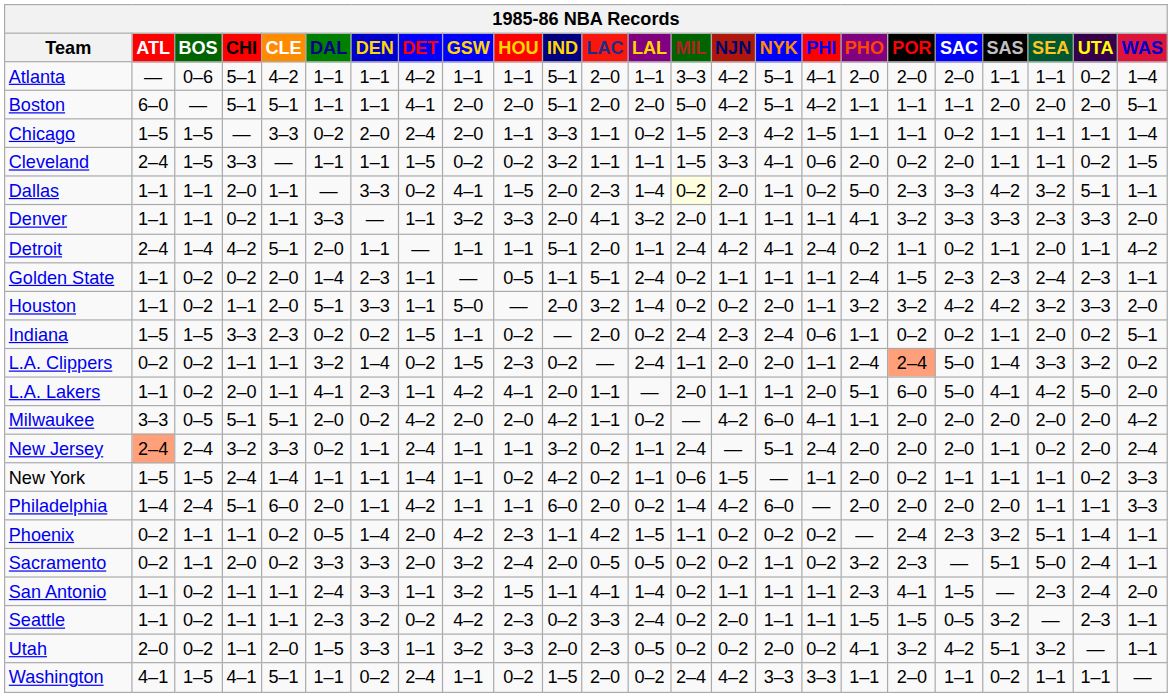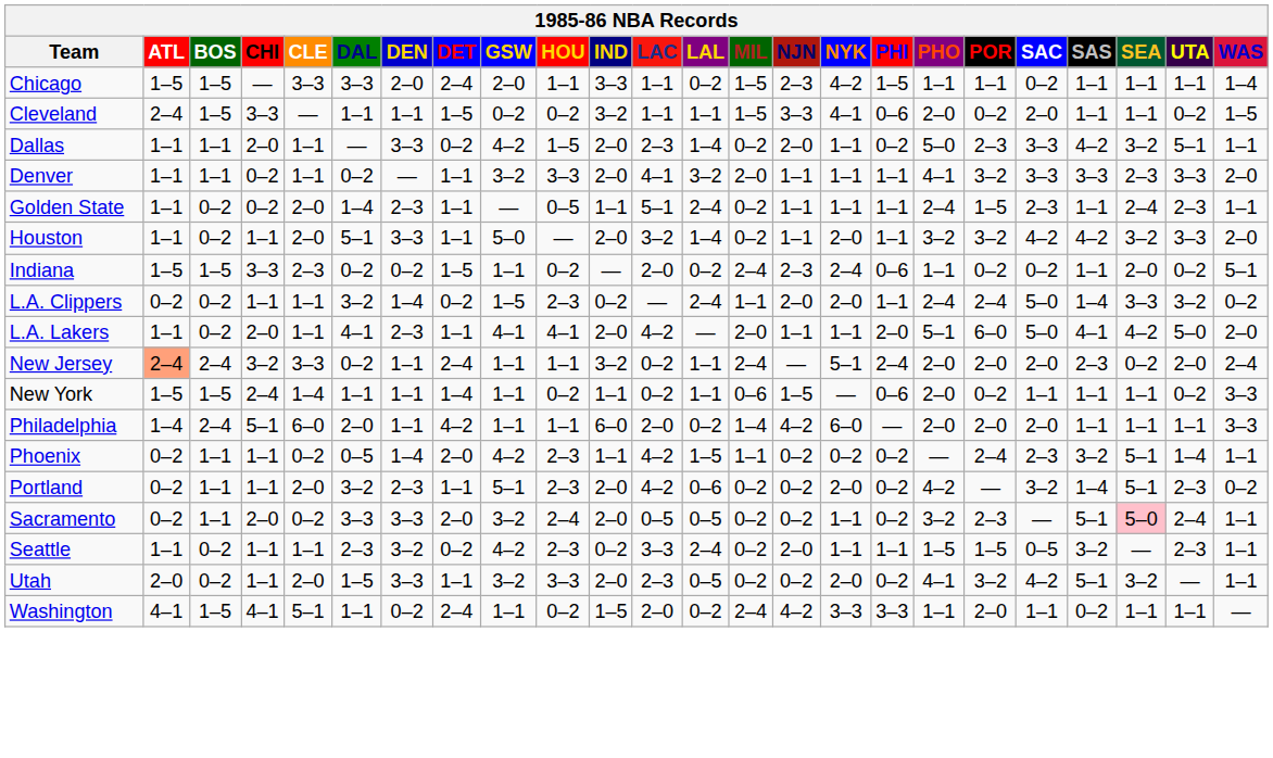 <table class="wikitable" style="font-size:95%; text-align:center;">
 <tr>
 <th colspan=24>1985-86 NBA Records</th>
 </tr>
 <tr>
 <th width=100>Team</th>
 <th style="background:#FF0000;color:#FFFFFF;width=35">ATL</th>
 <th style="background:#006400;color:#FFFFFF;width=35">BOS</th>
 <th style="background:#FF0000;color:#000000;width=35">CHI</th>
 <th style="background:#FF8C00;color:#FFFFFF;width=35">CLE</th>
 <th style="background:#008000;color:#00008B;width=35">DAL</th>
 <th style="background:#0000CD;color:#FFD700;width=35">DEN</th>
 <th style="background:#0000FF;color:#FF0000;width=35">DET</th>
 <th style="background:#0000FF;color:#FFD700;width=35">GSW</th>
 <th style="background:#FF0000;color:#FFD700;width=35">HOU</th>
 <th style="background:#000080;color:#FFD700;width=35">IND</th>
 <th style="background:#F9160D;color:#1A2E8B;width=35">LAC</th>
 <th style="background:#800080;color:#FFD700;width=35">LAL</th>
 <th style="background:#006400;color:#B22222;width=35">MIL</th>
 <th style="background:#B0170C;color:#00056D;width=35">NJN</th>
 <th style="background:#0000FF;color:#FF8C00;width=35">NYK</th>
 <th style="background:#FF0000;color:#0000FF;width=35">PHI</th>
 <th style="background:#800080;color:#FF4500;width=35">PHO</th>
 <th style="background:#000000;color:#FF0000;width=35">POR</th>
 <th style="background:#0000FF;color:#FFFFFF;width=35">SAC</th>
 <th style="background:#000000;color:#C0C0C0;width=35">SAS</th>
 <th style="background:#005831;color:#FFC322;width=35">SEA</th>
 <th style="background:#36004A;color:#FFFF00;width=35">UTA</th>
 <th style="background:#DC143C;color:#0000CD;width=35">WAS</th>
 </tr>
 <tr>
-<td style="text-align:left;"><a href='#'>Atlanta</a></td>
-<td>—</td>
-<td>0–6</td>
-<td>5–1</td>
-<td>4–2</td>
-<td>1–1</td>
-<td>1–1</td>
-<td>4–2</td>
-<td>1–1</td>
-<td>1–1</td>
-<td>5–1</td>
-<td>2–0</td>
-<td>1–1</td>
-<td>3–3</td>
-<td>4–2</td>
-<td>5–1</td>
-<td>4–1</td>
-<td>2–0</td>
-<td>2–0</td>
-<td>2–0</td>
-<td>1–1</td>
-<td>1–1</td>
-<td>0–2</td>
-<td>1–4</td>
-</tr>
-<tr>
-<td style="text-align:left;"><a href='#'>Boston</a></td>
-<td>6–0</td>
-<td>—</td>
-<td>5–1</td>
-<td>5–1</td>
-<td>1–1</td>
-<td>1–1</td>
-<td>4–1</td>
-<td>2–0</td>
-<td>2–0</td>
-<td>5–1</td>
-<td>2–0</td>
-<td>2–0</td>
-<td>5–0</td>
-<td>4–2</td>
-<td>5–1</td>
-<td>4–2</td>
-<td>1–1</td>
-<td>1–1</td>
-<td>1–1</td>
-<td>2–0</td>
-<td>2–0</td>
-<td>2–0</td>
-<td>5–1</td>
-</tr>
-<tr>
 <td style="text-align:left;"><a href='#'>Chicago</a></td>
 <td>1–5</td>
 <td>1–5</td>
 <td>—</td>
 <td>3–3</td>
-<td>0–2</td>
+<td>3–3</td>
 <td>2–0</td>
 <td>2–4</td>
 <td>2–0</td>
 <td>1–1</td>
 <td>3–3</td>
 <td>1–1</td>
 <td>0–2</td>
 <td>1–5</td>
 <td>2–3</td>
 <td>4–2</td>
 <td>1–5</td>
 <td>1–1</td>
 <td>1–1</td>
 <td>0–2</td>
 <td>1–1</td>
 <td>1–1</td>
 <td>1–1</td>
 <td>1–4</td>
 </tr>
 <tr>
 <td style="text-align:left;"><a href='#'>Cleveland</a></td>
 <td>2–4</td>
 <td>1–5</td>
 <td>3–3</td>
 <td>—</td>
 <td>1–1</td>
 <td>1–1</td>
 <td>1–5</td>
 <td>0–2</td>
 <td>0–2</td>
 <td>3–2</td>
 <td>1–1</td>
 <td>1–1</td>
 <td>1–5</td>
 <td>3–3</td>
 <td>4–1</td>
 <td>0–6</td>
 <td>2–0</td>
 <td>0–2</td>
 <td>2–0</td>
 <td>1–1</td>
 <td>1–1</td>
 <td>0–2</td>
 <td>1–5</td>
 </tr>
 <tr>
 <td style="text-align:left;"><a href='#'>Dallas</a></td>
 <td>1–1</td>
 <td>1–1</td>
 <td>2–0</td>
 <td>1–1</td>
 <td>—</td>
 <td>3–3</td>
 <td>0–2</td>
-<td>4–1</td>
+<td>4–2</td>
 <td>1–5</td>
 <td>2–0</td>
 <td>2–3</td>
 <td>1–4</td>
-<td style="background: lightyellow;">0–2</td>
+<td>0–2</td>
 <td>2–0</td>
 <td>1–1</td>
 <td>0–2</td>
 <td>5–0</td>
 <td>2–3</td>
 <td>3–3</td>
 <td>4–2</td>
 <td>3–2</td>
 <td>5–1</td>
 <td>1–1</td>
 </tr>
 <tr>
 <td style="text-align:left;"><a href='#'>Denver</a></td>
 <td>1–1</td>
 <td>1–1</td>
 <td>0–2</td>
 <td>1–1</td>
-<td>3–3</td>
+<td>0–2</td>
 <td>—</td>
 <td>1–1</td>
 <td>3–2</td>
 <td>3–3</td>
 <td>2–0</td>
 <td>4–1</td>
 <td>3–2</td>
 <td>2–0</td>
 <td>1–1</td>
 <td>1–1</td>
 <td>1–1</td>
 <td>4–1</td>
 <td>3–2</td>
 <td>3–3</td>
 <td>3–3</td>
 <td>2–3</td>
 <td>3–3</td>
 <td>2–0</td>
-</tr>
-<tr>
-<td style="text-align:left;"><a href='#'>Detroit</a></td>
-<td>2–4</td>
-<td>1–4</td>
-<td>4–2</td>
-<td>5–1</td>
-<td>2–0</td>
-<td>1–1</td>
-<td>—</td>
-<td>1–1</td>
-<td>1–1</td>
-<td>5–1</td>
-<td>2–0</td>
-<td>1–1</td>
-<td>2–4</td>
-<td>4–2</td>
-<td>4–1</td>
-<td>2–4</td>
-<td>0–2</td>
-<td>1–1</td>
-<td>0–2</td>
-<td>1–1</td>
-<td>2–0</td>
-<td>1–1</td>
-<td>4–2</td>
 </tr>
 <tr>
 <td style="text-align:left;"><a href='#'>Golden State</a></td>
 <td>1–1</td>
 <td>0–2</td>
 <td>0–2</td>
 <td>2–0</td>
 <td>1–4</td>
 <td>2–3</td>
 <td>1–1</td>
 <td>—</td>
 <td>0–5</td>
 <td>1–1</td>
 <td>5–1</td>
 <td>2–4</td>
 <td>0–2</td>
 <td>1–1</td>
 <td>1–1</td>
 <td>1–1</td>
 <td>2–4</td>
 <td>1–5</td>
 <td>2–3</td>
-<td>2–3</td>
+<td>1–1</td>
 <td>2–4</td>
 <td>2–3</td>
 <td>1–1</td>
 </tr>
 <tr>
 <td style="text-align:left;"><a href='#'>Houston</a></td>
 <td>1–1</td>
 <td>0–2</td>
 <td>1–1</td>
 <td>2–0</td>
 <td>5–1</td>
 <td>3–3</td>
 <td>1–1</td>
 <td>5–0</td>
 <td>—</td>
 <td>2–0</td>
 <td>3–2</td>
 <td>1–4</td>
 <td>0–2</td>
-<td>0–2</td>
+<td>1–1</td>
 <td>2–0</td>
 <td>1–1</td>
 <td>3–2</td>
 <td>3–2</td>
 <td>4–2</td>
 <td>4–2</td>
 <td>3–2</td>
 <td>3–3</td>
 <td>2–0</td>
 </tr>
 <tr>
 <td style="text-align:left;"><a href='#'>Indiana</a></td>
 <td>1–5</td>
 <td>1–5</td>
 <td>3–3</td>
 <td>2–3</td>
 <td>0–2</td>
 <td>0–2</td>
 <td>1–5</td>
 <td>1–1</td>
 <td>0–2</td>
 <td>—</td>
 <td>2–0</td>
 <td>0–2</td>
 <td>2–4</td>
 <td>2–3</td>
 <td>2–4</td>
 <td>0–6</td>
 <td>1–1</td>
 <td>0–2</td>
 <td>0–2</td>
 <td>1–1</td>
 <td>2–0</td>
 <td>0–2</td>
 <td>5–1</td>
 </tr>
 <tr>
 <td style="text-align:left;"><a href='#'>L.A. Clippers</a></td>
 <td>0–2</td>
 <td>0–2</td>
 <td>1–1</td>
 <td>1–1</td>
 <td>3–2</td>
 <td>1–4</td>
 <td>0–2</td>
 <td>1–5</td>
 <td>2–3</td>
 <td>0–2</td>
 <td>—</td>
 <td>2–4</td>
 <td>1–1</td>
 <td>2–0</td>
 <td>2–0</td>
 <td>1–1</td>
 <td>2–4</td>
-<td style="background: lightsalmon;">2–4</td>
+<td>2–4</td>
 <td>5–0</td>
 <td>1–4</td>
 <td>3–3</td>
 <td>3–2</td>
 <td>0–2</td>
 </tr>
 <tr>
 <td style="text-align:left;"><a href='#'>L.A. Lakers</a></td>
 <td>1–1</td>
 <td>0–2</td>
 <td>2–0</td>
 <td>1–1</td>
 <td>4–1</td>
 <td>2–3</td>
 <td>1–1</td>
-<td>4–2</td>
+<td>4–1</td>
 <td>4–1</td>
 <td>2–0</td>
-<td>1–1</td>
+<td>4–2</td>
 <td>—</td>
 <td>2–0</td>
 <td>1–1</td>
 <td>1–1</td>
 <td>2–0</td>
 <td>5–1</td>
 <td>6–0</td>
 <td>5–0</td>
 <td>4–1</td>
 <td>4–2</td>
 <td>5–0</td>
 <td>2–0</td>
-</tr>
-<tr>
-<td style="text-align:left;"><a href='#'>Milwaukee</a></td>
-<td>3–3</td>
-<td>0–5</td>
-<td>5–1</td>
-<td>5–1</td>
-<td>2–0</td>
-<td>0–2</td>
-<td>4–2</td>
-<td>2–0</td>
-<td>2–0</td>
-<td>4–2</td>
-<td>1–1</td>
-<td>0–2</td>
-<td>—</td>
-<td>4–2</td>
-<td>6–0</td>
-<td>4–1</td>
-<td>1–1</td>
-<td>2–0</td>
-<td>2–0</td>
-<td>2–0</td>
-<td>2–0</td>
-<td>2–0</td>
-<td>4–2</td>
 </tr>
 <tr>
 <td style="text-align:left;"><a href='#'>New Jersey</a></td>
 <td style="background: lightsalmon;">2–4</td>
 <td>2–4</td>
 <td>3–2</td>
 <td>3–3</td>
 <td>0–2</td>
 <td>1–1</td>
 <td>2–4</td>
 <td>1–1</td>
 <td>1–1</td>
 <td>3–2</td>
 <td>0–2</td>
 <td>1–1</td>
 <td>2–4</td>
 <td>—</td>
 <td>5–1</td>
 <td>2–4</td>
 <td>2–0</td>
 <td>2–0</td>
 <td>2–0</td>
-<td>1–1</td>
+<td>2–3</td>
 <td>0–2</td>
 <td>2–0</td>
 <td>2–4</td>
 </tr>
 <tr>
 <td style="text-align:left;">New York</td>
 <td>1–5</td>
 <td>1–5</td>
 <td>2–4</td>
 <td>1–4</td>
 <td>1–1</td>
 <td>1–1</td>
 <td>1–4</td>
 <td>1–1</td>
 <td>0–2</td>
-<td>4–2</td>
+<td>1–1</td>
 <td>0–2</td>
 <td>1–1</td>
 <td>0–6</td>
 <td>1–5</td>
 <td>—</td>
-<td>1–1</td>
+<td>0–6</td>
 <td>2–0</td>
 <td>0–2</td>
 <td>1–1</td>
 <td>1–1</td>
 <td>1–1</td>
 <td>0–2</td>
 <td>3–3</td>
 </tr>
 <tr>
 <td style="text-align:left;"><a href='#'>Philadelphia</a></td>
 <td>1–4</td>
 <td>2–4</td>
 <td>5–1</td>
 <td>6–0</td>
 <td>2–0</td>
 <td>1–1</td>
 <td>4–2</td>
 <td>1–1</td>
 <td>1–1</td>
 <td>6–0</td>
 <td>2–0</td>
 <td>0–2</td>
 <td>1–4</td>
 <td>4–2</td>
 <td>6–0</td>
 <td>—</td>
 <td>2–0</td>
 <td>2–0</td>
 <td>2–0</td>
-<td>2–0</td>
+<td>1–1</td>
 <td>1–1</td>
 <td>1–1</td>
 <td>3–3</td>
 </tr>
 <tr>
 <td style="text-align:left;"><a href='#'>Phoenix</a></td>
 <td>0–2</td>
 <td>1–1</td>
 <td>1–1</td>
 <td>0–2</td>
 <td>0–5</td>
 <td>1–4</td>
 <td>2–0</td>
 <td>4–2</td>
 <td>2–3</td>
 <td>1–1</td>
 <td>4–2</td>
 <td>1–5</td>
 <td>1–1</td>
 <td>0–2</td>
 <td>0–2</td>
 <td>0–2</td>
 <td>—</td>
 <td>2–4</td>
 <td>2–3</td>
 <td>3–2</td>
 <td>5–1</td>
 <td>1–4</td>
 <td>1–1</td>
 </tr>
 <tr>
+<td style="text-align:left;"><a href='#'>Portland</a></td>
+<td>0–2</td>
+<td>1–1</td>
+<td>1–1</td>
+<td>2–0</td>
+<td>3–2</td>
+<td>2–3</td>
+<td>1–1</td>
+<td>5–1</td>
+<td>2–3</td>
+<td>2–0</td>
+<td>4–2</td>
+<td>0–6</td>
+<td>0–2</td>
+<td>0–2</td>
+<td>2–0</td>
+<td>0–2</td>
+<td>4–2</td>
+<td>—</td>
+<td>3–2</td>
+<td>1–4</td>
+<td>5–1</td>
+<td>2–3</td>
+<td>0–2</td>
+</tr>
+<tr>
 <td style="text-align:left;"><a href='#'>Sacramento</a></td>
 <td>0–2</td>
 <td>1–1</td>
 <td>2–0</td>
 <td>0–2</td>
 <td>3–3</td>
 <td>3–3</td>
 <td>2–0</td>
 <td>3–2</td>
 <td>2–4</td>
 <td>2–0</td>
 <td>0–5</td>
 <td>0–5</td>
 <td>0–2</td>
 <td>0–2</td>
 <td>1–1</td>
 <td>0–2</td>
 <td>3–2</td>
 <td>2–3</td>
 <td>—</td>
 <td>5–1</td>
-<td>5–0</td>
+<td style="background: pink;">5–0</td>
 <td>2–4</td>
 <td>1–1</td>
-</tr>
-<tr>
-<td style="text-align:left;"><a href='#'>San Antonio</a></td>
-<td>1–1</td>
-<td>0–2</td>
-<td>1–1</td>
-<td>1–1</td>
-<td>2–4</td>
-<td>3–3</td>
-<td>1–1</td>
-<td>3–2</td>
-<td>1–5</td>
-<td>1–1</td>
-<td>4–1</td>
-<td>1–4</td>
-<td>0–2</td>
-<td>1–1</td>
-<td>1–1</td>
-<td>1–1</td>
-<td>2–3</td>
-<td>4–1</td>
-<td>1–5</td>
-<td>—</td>
-<td>2–3</td>
-<td>2–4</td>
-<td>2–0</td>
 </tr>
 <tr>
 <td style="text-align:left;"><a href='#'>Seattle</a></td>
 <td>1–1</td>
 <td>0–2</td>
 <td>1–1</td>
 <td>1–1</td>
 <td>2–3</td>
 <td>3–2</td>
 <td>0–2</td>
 <td>4–2</td>
 <td>2–3</td>
 <td>0–2</td>
 <td>3–3</td>
 <td>2–4</td>
 <td>0–2</td>
 <td>2–0</td>
 <td>1–1</td>
 <td>1–1</td>
 <td>1–5</td>
 <td>1–5</td>
 <td>0–5</td>
 <td>3–2</td>
 <td>—</td>
 <td>2–3</td>
 <td>1–1</td>
 </tr>
 <tr>
 <td style="text-align:left;"><a href='#'>Utah</a></td>
 <td>2–0</td>
 <td>0–2</td>
 <td>1–1</td>
 <td>2–0</td>
 <td>1–5</td>
 <td>3–3</td>
 <td>1–1</td>
 <td>3–2</td>
 <td>3–3</td>
 <td>2–0</td>
 <td>2–3</td>
 <td>0–5</td>
 <td>0–2</td>
 <td>0–2</td>
 <td>2–0</td>
 <td>0–2</td>
 <td>4–1</td>
 <td>3–2</td>
 <td>4–2</td>
 <td>5–1</td>
 <td>3–2</td>
 <td>—</td>
 <td>1–1</td>
 </tr>
 <tr>
 <td style="text-align:left;"><a href='#'>Washington</a></td>
 <td>4–1</td>
 <td>1–5</td>
 <td>4–1</td>
 <td>5–1</td>
 <td>1–1</td>
 <td>0–2</td>
 <td>2–4</td>
 <td>1–1</td>
 <td>0–2</td>
 <td>1–5</td>
 <td>2–0</td>
 <td>0–2</td>
 <td>2–4</td>
 <td>4–2</td>
 <td>3–3</td>
 <td>3–3</td>
 <td>1–1</td>
 <td>2–0</td>
 <td>1–1</td>
 <td>0–2</td>
 <td>1–1</td>
 <td>1–1</td>
 <td>—</td>
 </tr>
 </table>
